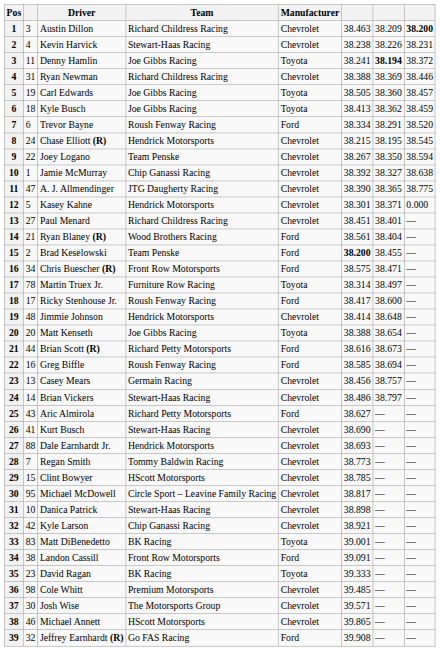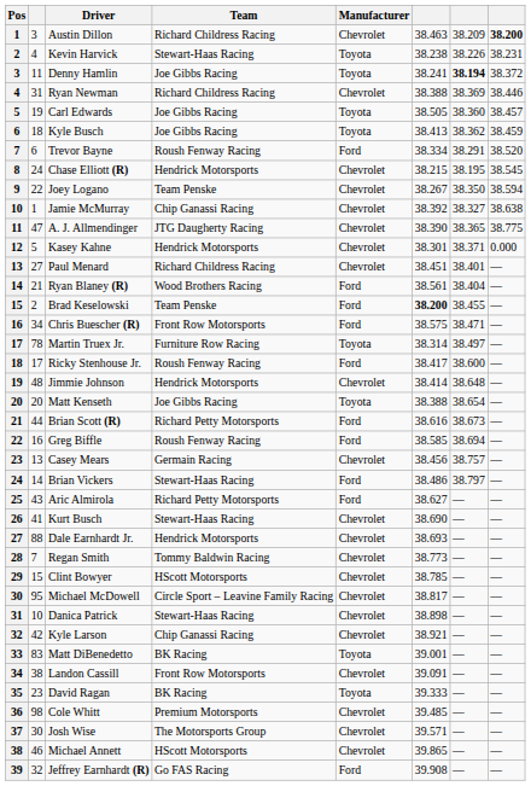 <table class="wikitable" style="font-size:95%">
 <tr>
 <th>Pos</th>
 <th></th>
 <th>Driver</th>
 <th>Team</th>
 <th>Manufacturer</th>
 <th></th>
 <th></th>
 <th></th>
 </tr>
 <tr>
 <th>1</th>
 <td>3</td>
 <td>Austin Dillon</td>
 <td>Richard Childress Racing</td>
 <td>Chevrolet</td>
 <td>38.463</td>
 <td>38.209</td>
 <td><strong>38.200</strong></td>
 </tr>
 <tr>
 <th>2</th>
 <td>4</td>
 <td>Kevin Harvick</td>
 <td>Stewart-Haas Racing</td>
-<td>Chevrolet</td>
+<td>Toyota</td>
 <td>38.238</td>
 <td>38.226</td>
 <td>38.231</td>
 </tr>
 <tr>
 <th>3</th>
 <td>11</td>
 <td>Denny Hamlin</td>
 <td>Joe Gibbs Racing</td>
 <td>Toyota</td>
 <td>38.241</td>
 <td><strong>38.194</strong></td>
 <td>38.372</td>
 </tr>
 <tr>
 <th>4</th>
 <td>31</td>
 <td>Ryan Newman</td>
 <td>Richard Childress Racing</td>
 <td>Chevrolet</td>
 <td>38.388</td>
 <td>38.369</td>
 <td>38.446</td>
 </tr>
 <tr>
 <th>5</th>
 <td>19</td>
 <td>Carl Edwards</td>
 <td>Joe Gibbs Racing</td>
 <td>Toyota</td>
 <td>38.505</td>
 <td>38.360</td>
 <td>38.457</td>
 </tr>
 <tr>
 <th>6</th>
 <td>18</td>
 <td>Kyle Busch</td>
 <td>Joe Gibbs Racing</td>
 <td>Toyota</td>
 <td>38.413</td>
 <td>38.362</td>
 <td>38.459</td>
 </tr>
 <tr>
 <th>7</th>
 <td>6</td>
 <td>Trevor Bayne</td>
 <td>Roush Fenway Racing</td>
 <td>Ford</td>
 <td>38.334</td>
 <td>38.291</td>
 <td>38.520</td>
 </tr>
 <tr>
 <th>8</th>
 <td>24</td>
 <td>Chase Elliott <strong>(R)</strong></td>
 <td>Hendrick Motorsports</td>
 <td>Chevrolet</td>
 <td>38.215</td>
 <td>38.195</td>
 <td>38.545</td>
 </tr>
 <tr>
 <th>9</th>
 <td>22</td>
 <td>Joey Logano</td>
 <td>Team Penske</td>
 <td>Chevrolet</td>
 <td>38.267</td>
 <td>38.350</td>
 <td>38.594</td>
 </tr>
 <tr>
 <th>10</th>
 <td>1</td>
 <td>Jamie McMurray</td>
 <td>Chip Ganassi Racing</td>
 <td>Chevrolet</td>
 <td>38.392</td>
 <td>38.327</td>
 <td>38.638</td>
 </tr>
 <tr>
 <th>11</th>
 <td>47</td>
 <td>A. J. Allmendinger</td>
 <td>JTG Daugherty Racing</td>
 <td>Chevrolet</td>
 <td>38.390</td>
 <td>38.365</td>
 <td>38.775</td>
 </tr>
 <tr>
 <th>12</th>
 <td>5</td>
 <td>Kasey Kahne</td>
 <td>Hendrick Motorsports</td>
 <td>Chevrolet</td>
 <td>38.301</td>
 <td>38.371</td>
 <td>0.000</td>
 </tr>
 <tr>
 <th>13</th>
 <td>27</td>
 <td>Paul Menard</td>
 <td>Richard Childress Racing</td>
 <td>Chevrolet</td>
 <td>38.451</td>
 <td>38.401</td>
 <td>—</td>
 </tr>
 <tr>
 <th>14</th>
 <td>21</td>
 <td>Ryan Blaney <strong>(R)</strong></td>
 <td>Wood Brothers Racing</td>
 <td>Ford</td>
 <td>38.561</td>
 <td>38.404</td>
 <td>—</td>
 </tr>
 <tr>
 <th>15</th>
 <td>2</td>
 <td>Brad Keselowski</td>
 <td>Team Penske</td>
 <td>Ford</td>
 <td><strong>38.200</strong></td>
 <td>38.455</td>
 <td>—</td>
 </tr>
 <tr>
 <th>16</th>
 <td>34</td>
 <td>Chris Buescher <strong>(R)</strong></td>
 <td>Front Row Motorsports</td>
 <td>Ford</td>
 <td>38.575</td>
 <td>38.471</td>
 <td>—</td>
 </tr>
 <tr>
 <th>17</th>
 <td>78</td>
 <td>Martin Truex Jr.</td>
 <td>Furniture Row Racing</td>
 <td>Toyota</td>
 <td>38.314</td>
 <td>38.497</td>
 <td>—</td>
 </tr>
 <tr>
 <th>18</th>
 <td>17</td>
 <td>Ricky Stenhouse Jr.</td>
 <td>Roush Fenway Racing</td>
 <td>Ford</td>
 <td>38.417</td>
 <td>38.600</td>
 <td>—</td>
 </tr>
 <tr>
 <th>19</th>
 <td>48</td>
 <td>Jimmie Johnson</td>
 <td>Hendrick Motorsports</td>
 <td>Chevrolet</td>
 <td>38.414</td>
 <td>38.648</td>
 <td>—</td>
 </tr>
 <tr>
 <th>20</th>
 <td>20</td>
 <td>Matt Kenseth</td>
 <td>Joe Gibbs Racing</td>
 <td>Toyota</td>
 <td>38.388</td>
 <td>38.654</td>
 <td>—</td>
 </tr>
 <tr>
 <th>21</th>
 <td>44</td>
 <td>Brian Scott <strong>(R)</strong></td>
 <td>Richard Petty Motorsports</td>
 <td>Ford</td>
 <td>38.616</td>
 <td>38.673</td>
 <td>—</td>
 </tr>
 <tr>
 <th>22</th>
 <td>16</td>
 <td>Greg Biffle</td>
 <td>Roush Fenway Racing</td>
 <td>Ford</td>
 <td>38.585</td>
 <td>38.694</td>
 <td>—</td>
 </tr>
 <tr>
 <th>23</th>
 <td>13</td>
 <td>Casey Mears</td>
 <td>Germain Racing</td>
 <td>Chevrolet</td>
 <td>38.456</td>
 <td>38.757</td>
 <td>—</td>
 </tr>
 <tr>
 <th>24</th>
 <td>14</td>
 <td>Brian Vickers</td>
 <td>Stewart-Haas Racing</td>
-<td>Chevrolet</td>
+<td>Ford</td>
 <td>38.486</td>
 <td>38.797</td>
 <td>—</td>
 </tr>
 <tr>
 <th>25</th>
 <td>43</td>
 <td>Aric Almirola</td>
 <td>Richard Petty Motorsports</td>
 <td>Ford</td>
 <td>38.627</td>
 <td>—</td>
 <td>—</td>
 </tr>
 <tr>
 <th>26</th>
 <td>41</td>
 <td>Kurt Busch</td>
 <td>Stewart-Haas Racing</td>
 <td>Chevrolet</td>
 <td>38.690</td>
 <td>—</td>
 <td>—</td>
 </tr>
 <tr>
 <th>27</th>
 <td>88</td>
 <td>Dale Earnhardt Jr.</td>
 <td>Hendrick Motorsports</td>
 <td>Chevrolet</td>
 <td>38.693</td>
 <td>—</td>
 <td>—</td>
 </tr>
 <tr>
 <th>28</th>
 <td>7</td>
 <td>Regan Smith</td>
 <td>Tommy Baldwin Racing</td>
 <td>Chevrolet</td>
 <td>38.773</td>
 <td>—</td>
 <td>—</td>
 </tr>
 <tr>
 <th>29</th>
 <td>15</td>
 <td>Clint Bowyer</td>
 <td>HScott Motorsports</td>
 <td>Chevrolet</td>
 <td>38.785</td>
 <td>—</td>
 <td>—</td>
 </tr>
 <tr>
 <th>30</th>
 <td>95</td>
 <td>Michael McDowell</td>
 <td>Circle Sport – Leavine Family Racing</td>
 <td>Chevrolet</td>
 <td>38.817</td>
 <td>—</td>
 <td>—</td>
 </tr>
 <tr>
 <th>31</th>
 <td>10</td>
 <td>Danica Patrick</td>
 <td>Stewart-Haas Racing</td>
 <td>Chevrolet</td>
 <td>38.898</td>
 <td>—</td>
 <td>—</td>
 </tr>
 <tr>
 <th>32</th>
 <td>42</td>
 <td>Kyle Larson</td>
 <td>Chip Ganassi Racing</td>
 <td>Chevrolet</td>
 <td>38.921</td>
 <td>—</td>
 <td>—</td>
 </tr>
 <tr>
 <th>33</th>
 <td>83</td>
 <td>Matt DiBenedetto</td>
 <td>BK Racing</td>
 <td>Toyota</td>
 <td>39.001</td>
 <td>—</td>
 <td>—</td>
 </tr>
 <tr>
 <th>34</th>
 <td>38</td>
 <td>Landon Cassill</td>
 <td>Front Row Motorsports</td>
-<td>Ford</td>
+<td>Chevrolet</td>
 <td>39.091</td>
 <td>—</td>
 <td>—</td>
 </tr>
 <tr>
 <th>35</th>
 <td>23</td>
 <td>David Ragan</td>
 <td>BK Racing</td>
 <td>Toyota</td>
 <td>39.333</td>
 <td>—</td>
 <td>—</td>
 </tr>
 <tr>
 <th>36</th>
 <td>98</td>
 <td>Cole Whitt</td>
 <td>Premium Motorsports</td>
 <td>Chevrolet</td>
 <td>39.485</td>
 <td>—</td>
 <td>—</td>
 </tr>
 <tr>
 <th>37</th>
 <td>30</td>
 <td>Josh Wise</td>
 <td>The Motorsports Group</td>
 <td>Chevrolet</td>
 <td>39.571</td>
 <td>—</td>
 <td>—</td>
 </tr>
 <tr>
 <th>38</th>
 <td>46</td>
 <td>Michael Annett</td>
 <td>HScott Motorsports</td>
 <td>Chevrolet</td>
 <td>39.865</td>
 <td>—</td>
 <td>—</td>
 </tr>
 <tr>
 <th>39</th>
 <td>32</td>
 <td>Jeffrey Earnhardt <strong>(R)</strong></td>
 <td>Go FAS Racing</td>
 <td>Ford</td>
 <td>39.908</td>
 <td>—</td>
 <td>—</td>
 </tr>
 </table>
